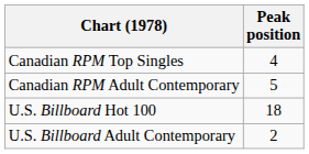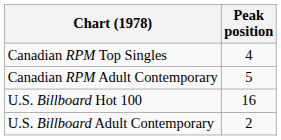 <table class="wikitable sortable">
 <tr>
 <th>Chart (1978)</th>
 <th>Peak<br>position</th>
 </tr>
 <tr>
 <td>Canadian <em>RPM</em> Top Singles </td>
 <td style="text-align:center;">4</td>
 </tr>
 <tr>
 <td>Canadian <em>RPM</em> Adult Contemporary </td>
 <td style="text-align:center;">5</td>
 </tr>
 <tr>
 <td>U.S. <em>Billboard</em> Hot 100 </td>
-<td style="text-align:center;">18</td>
+<td style="text-align:center;">16</td>
 </tr>
 <tr>
 <td>U.S. <em>Billboard</em> Adult Contemporary </td>
 <td style="text-align:center;">2</td>
 </tr>
 </table>
